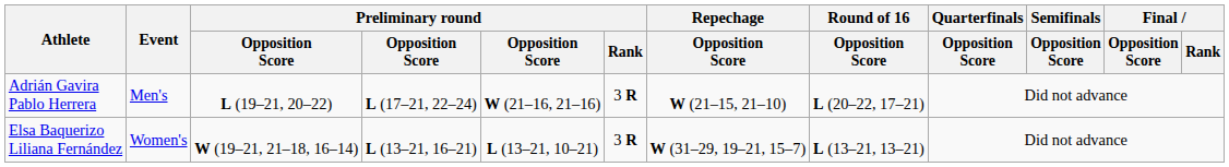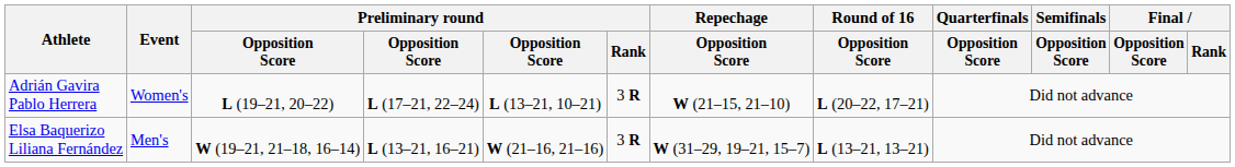 <table class=wikitable style=font-size:90%;text-align:center>
 <tr>
 <th rowspan=2>Athlete</th>
 <th rowspan=2>Event</th>
 <th colspan=4>Preliminary round</th>
 <th>Repechage</th>
 <th>Round of 16</th>
 <th>Quarterfinals</th>
 <th>Semifinals</th>
 <th colspan=2>Final / </th>
 </tr>
 <tr style=font-size:95%>
 <th>Opposition<br>Score</th>
 <th>Opposition<br>Score</th>
 <th>Opposition<br>Score</th>
 <th>Rank</th>
 <th>Opposition<br>Score</th>
 <th>Opposition<br>Score</th>
 <th>Opposition<br>Score</th>
 <th>Opposition<br>Score</th>
 <th>Opposition<br>Score</th>
 <th>Rank</th>
 </tr>
 <tr>
 <td align=left><a href='#'>Adrián Gavira</a><br><a href='#'>Pablo Herrera</a></td>
-<td align=left><a href='#'>Men's</a></td>
+<td align=left><a href='#'>Women's</a></td>
 <td><br><strong>L</strong> (19–21, 20–22)</td>
 <td><br><strong>L</strong> (17–21, 22–24)</td>
-<td><br><strong>W</strong> (21–16, 21–16)</td>
+<td> <br><strong>L</strong> (13–21, 10–21)</td>
 <td>3 <strong>R</strong></td>
 <td><br><strong>W</strong> (21–15, 21–10)</td>
 <td><br><strong>L</strong> (20–22, 17–21)</td>
 <td colspan=4>Did not advance</td>
 </tr>
 <tr align=center>
 <td align=left><a href='#'>Elsa Baquerizo</a><br><a href='#'>Liliana Fernández</a></td>
-<td align=left><a href='#'>Women's</a></td>
+<td align=left><a href='#'>Men's</a></td>
 <td><br><strong>W</strong> (19–21, 21–18, 16–14)</td>
 <td><br><strong>L</strong> (13–21, 16–21)</td>
-<td> <br><strong>L</strong> (13–21, 10–21)</td>
+<td><br><strong>W</strong> (21–16, 21–16)</td>
 <td>3 <strong>R</strong></td>
 <td><br><strong>W</strong> (31–29, 19–21, 15–7)</td>
 <td><br><strong>L</strong> (13–21, 13–21)</td>
 <td colspan=4>Did not advance</td>
 </tr>
 </table>
